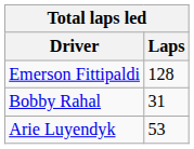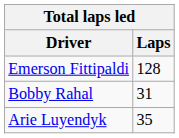 <table class="wikitable">
 <tr>
 <th colspan=2>Total laps led</th>
 </tr>
 <tr>
 <th>Driver</th>
 <th>Laps</th>
 </tr>
 <tr>
 <td><a href='#'>Emerson Fittipaldi</a></td>
 <td>128</td>
 </tr>
 <tr>
 <td><a href='#'>Bobby Rahal</a></td>
 <td>31</td>
 </tr>
 <tr>
 <td><a href='#'>Arie Luyendyk</a></td>
-<td>53</td>
+<td>35</td>
 </tr>
 </table>
